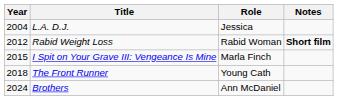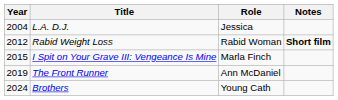 <table class="wikitable sortable">
 <tr>
 <th>Year</th>
 <th>Title</th>
 <th>Role</th>
 <th class="unsortable">Notes</th>
 </tr>
 <tr>
 <td>2004</td>
 <td><em>L.A. D.J.</em></td>
 <td>Jessica</td>
 <td></td>
 </tr>
 <tr>
 <td>2012</td>
 <td><em>Rabid Weight Loss</em></td>
 <td>Rabid Woman</td>
 <td><strong>Short film</strong></td>
 </tr>
 <tr>
 <td>2015</td>
 <td><em><a href='#'>I Spit on Your Grave III: Vengeance Is Mine</a></em></td>
 <td>Marla Finch</td>
 <td></td>
 </tr>
 <tr>
-<td>2018</td>
+<td>2019</td>
 <td><em><a href='#'>The Front Runner</a></em></td>
-<td>Young Cath</td>
+<td>Ann McDaniel</td>
 <td></td>
 </tr>
 <tr>
 <td>2024</td>
 <td><em><a href='#'>Brothers</a></em></td>
-<td>Ann McDaniel</td>
+<td>Young Cath</td>
 <td></td>
 </tr>
 </table>
